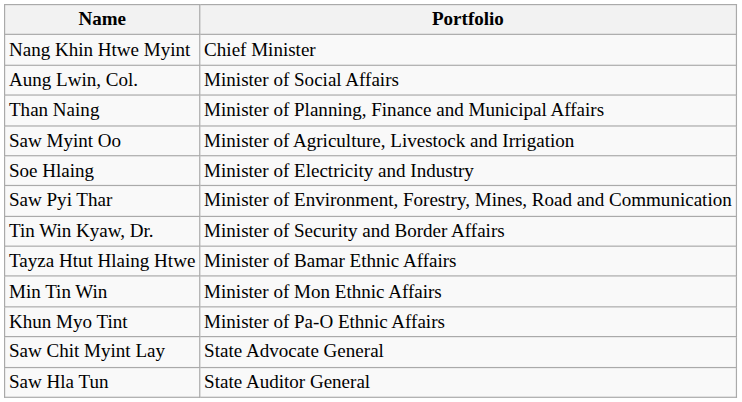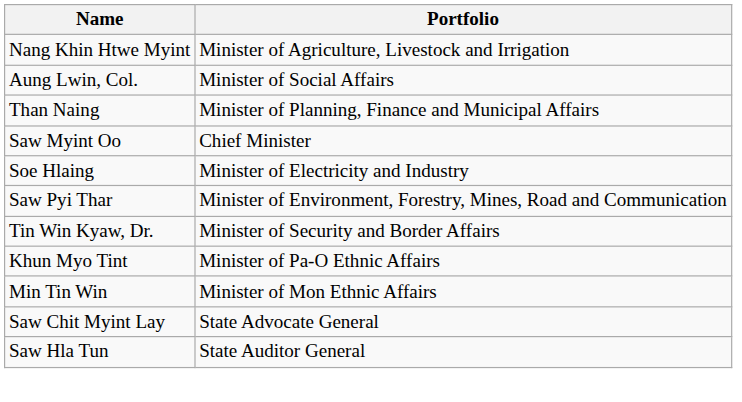 <table class="wikitable">
 <tr>
 <th>Name</th>
 <th>Portfolio</th>
 </tr>
 <tr>
 <td>Nang Khin Htwe Myint</td>
-<td>Chief Minister</td>
+<td>Minister of Agriculture, Livestock and Irrigation</td>
 </tr>
 <tr>
 <td>Aung Lwin, Col.</td>
 <td>Minister of Social Affairs</td>
 </tr>
 <tr>
 <td>Than Naing</td>
 <td>Minister of Planning, Finance and Municipal Affairs</td>
 </tr>
 <tr>
 <td>Saw Myint Oo</td>
-<td>Minister of Agriculture, Livestock and Irrigation</td>
+<td>Chief Minister</td>
 </tr>
 <tr>
 <td>Soe Hlaing</td>
 <td>Minister of Electricity and Industry</td>
 </tr>
 <tr>
 <td>Saw Pyi Thar</td>
 <td>Minister of Environment, Forestry, Mines, Road and Communication</td>
 </tr>
 <tr>
 <td>Tin Win Kyaw, Dr.</td>
 <td>Minister of Security and Border Affairs</td>
 </tr>
 <tr>
-<td>Tayza Htut Hlaing Htwe</td>
-<td>Minister of Bamar Ethnic Affairs</td>
+<td>Khun Myo Tint</td>
+<td>Minister of Pa-O Ethnic Affairs</td>
 </tr>
 <tr>
 <td>Min Tin Win</td>
 <td>Minister of Mon Ethnic Affairs</td>
-</tr>
-<tr>
-<td>Khun Myo Tint</td>
-<td>Minister of Pa-O Ethnic Affairs</td>
 </tr>
 <tr>
 <td>Saw Chit Myint Lay</td>
 <td>State Advocate General</td>
 </tr>
 <tr>
 <td>Saw Hla Tun</td>
 <td>State Auditor General</td>
 </tr>
 </table>
